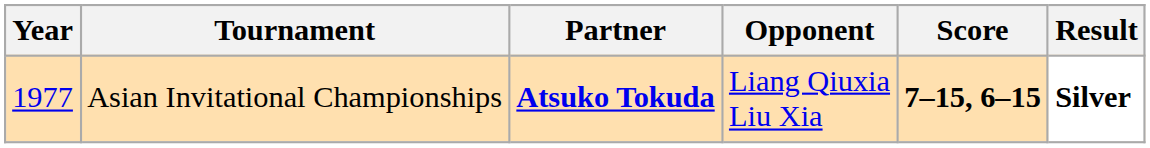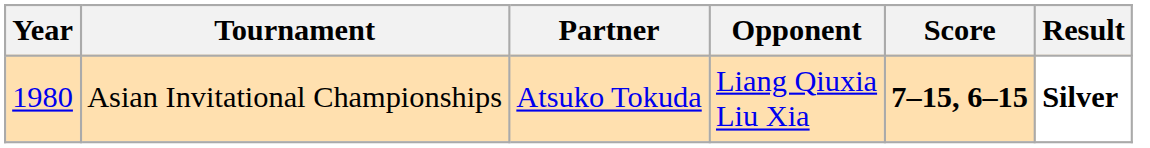 <table class="sortable wikitable" style="font-size: 90%;">
 <tr>
 <th>Year</th>
 <th>Tournament</th>
 <th>Partner</th>
 <th>Opponent</th>
 <th>Score</th>
 <th>Result</th>
 </tr>
 <tr style="background:#FFE0AF">
-<td align="center"><a href='#'>1977</a></td>
+<td align="center"><a href='#'>1980</a></td>
 <td align="left">Asian Invitational Championships</td>
-<td align="left"><strong> <a href='#'>Atsuko Tokuda</a></strong></td>
+<td align="left"> <a href='#'>Atsuko Tokuda</a></td>
 <td align="left"> <a href='#'>Liang Qiuxia</a> <br> <a href='#'>Liu Xia</a></td>
 <td align="left"><strong>7–15, 6–15</strong></td>
 <td style="text-align:left; background: white"> <strong>Silver</strong></td>
 </tr>
 </table>
